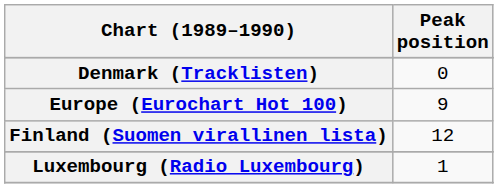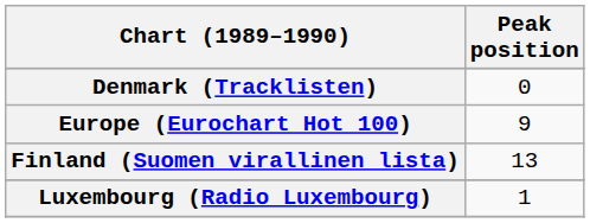 <table class="wikitable sortable plainrowheaders" style="text-align:center">
 <tr>
 <th>Chart (1989–1990)</th>
 <th>Peak<br>position</th>
 </tr>
 <tr>
 </tr>
 <tr>
 </tr>
 <tr>
 <th scope="row">Denmark (<a href='#'>Tracklisten</a>)</th>
 <td>0</td>
 </tr>
 <tr>
 <th scope="row">Europe (<a href='#'>Eurochart Hot 100</a>)</th>
 <td>9</td>
 </tr>
 <tr>
 <th scope="row">Finland (<a href='#'>Suomen virallinen lista</a>)</th>
-<td>12</td>
+<td>13</td>
 </tr>
 <tr>
 </tr>
 <tr>
 </tr>
 <tr>
 <th scope="row">Luxembourg (<a href='#'>Radio Luxembourg</a>)</th>
 <td align="center">1</td>
 </tr>
 <tr>
 </tr>
 <tr>
 </tr>
 <tr>
 </tr>
 <tr>
 </tr>
 <tr>
 </tr>
 <tr>
 </tr>
 </table>
